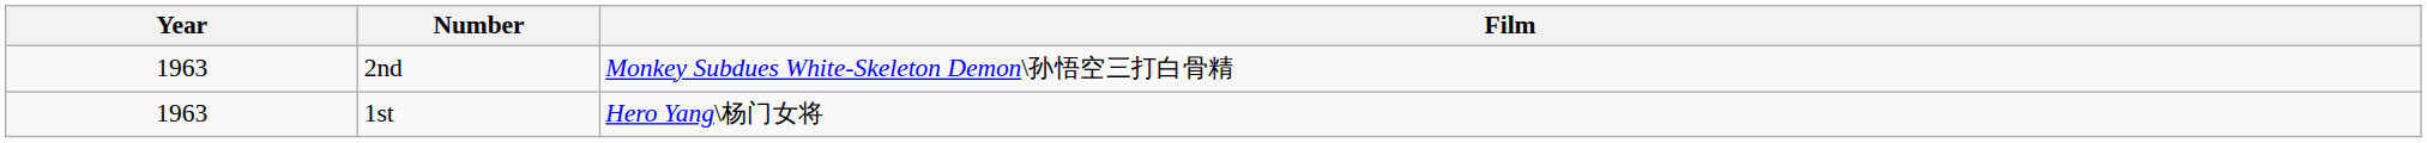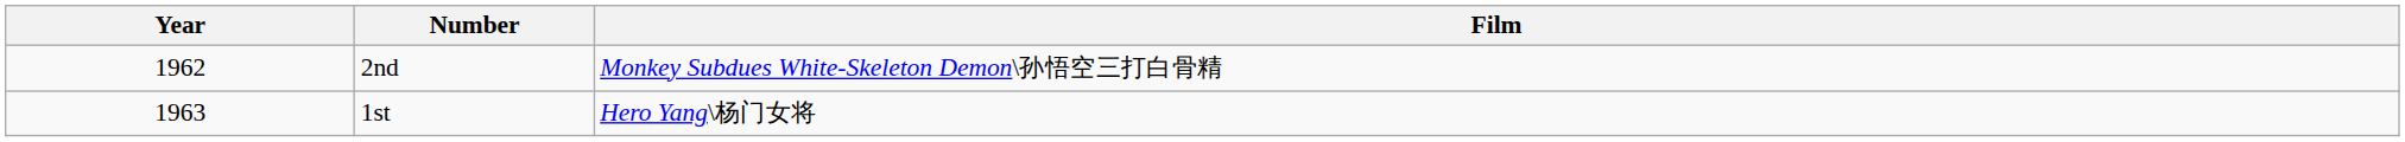 <table class="wikitable" width="95%" align="center">
 <tr>
 <th width="6%">Year</th>
 <th width="4%">Number</th>
 <th width="31%">Film</th>
 </tr>
 <tr>
-<td style="text-align:center;">1963</td>
+<td style="text-align:center;">1962</td>
 <td>2nd</td>
 <td><em><a href='#'>Monkey Subdues White-Skeleton Demon</a></em>\孙悟空三打白骨精</td>
 </tr>
 <tr>
 <td style="text-align:center;">1963</td>
 <td>1st</td>
 <td><em><a href='#'>Hero Yang</a></em>\杨门女将</td>
 </tr>
 </table>
